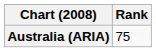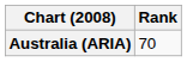 <table class="wikitable plainrowheaders">
 <tr>
 <th scope="col">Chart (2008)</th>
 <th scope="col">Rank</th>
 </tr>
 <tr>
 <th scope="row">Australia (ARIA)</th>
-<td>75</td>
+<td>70</td>
 </tr>
 </table>
